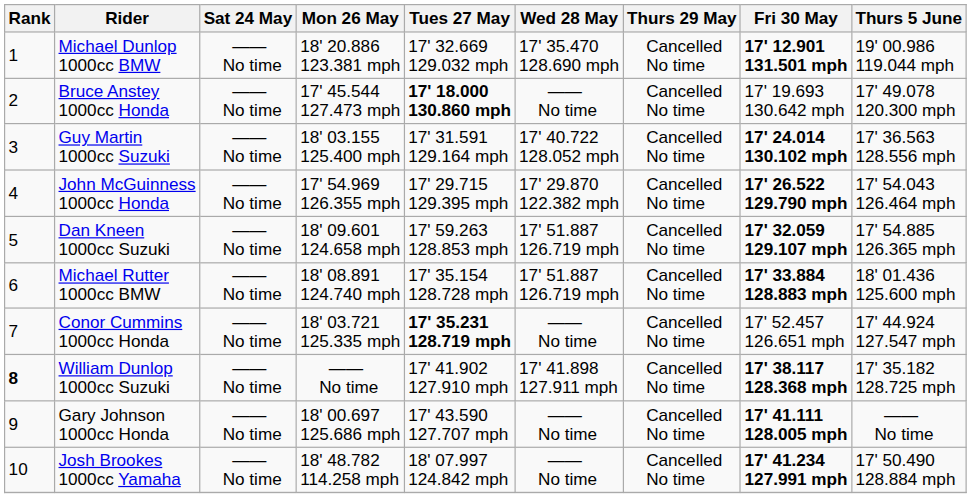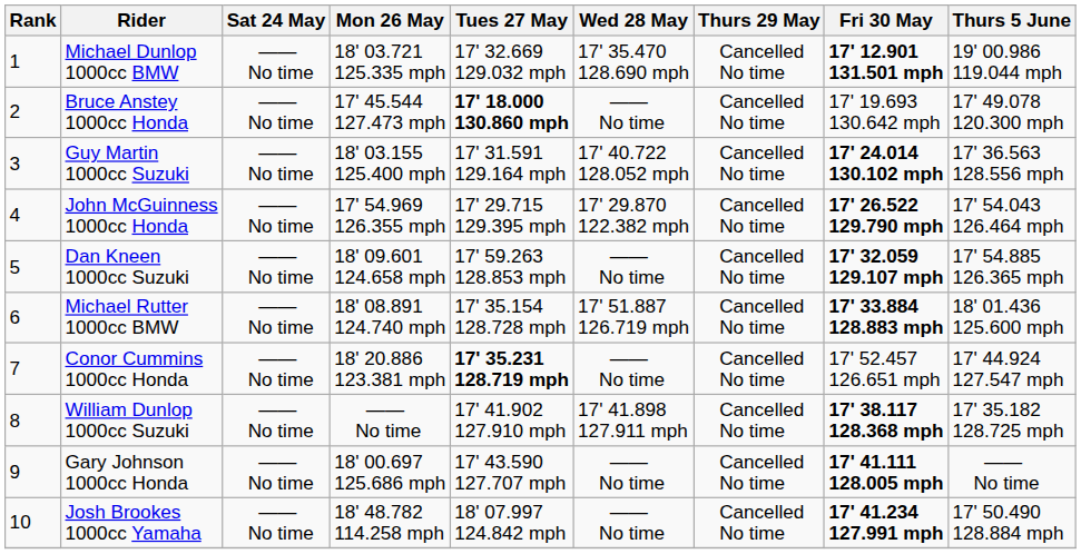 <table class="wikitable" style="font-size: 90%;">
 <tr style="background:#efefef;">
 <th>Rank</th>
 <th>Rider</th>
 <th>Sat 24 May</th>
 <th>Mon 26 May</th>
 <th>Tues 27 May</th>
 <th>Wed 28 May</th>
 <th>Thurs 29 May</th>
 <th>Fri 30 May</th>
 <th>Thurs 5 June</th>
 </tr>
 <tr>
 <td>1</td>
 <td> <a href='#'>Michael Dunlop</a> <br>1000cc <a href='#'>BMW</a></td>
 <td>      ——<br>    No time</td>
-<td>18' 20.886 <br> 123.381 mph</td>
+<td>18' 03.721 <br> 125.335 mph</td>
 <td>17' 32.669 <br> 129.032 mph</td>
 <td>17' 35.470 <br> 128.690 mph</td>
 <td>    Cancelled <br>     No time</td>
 <td><strong>17' 12.901 <br> 131.501 mph</strong></td>
 <td>19' 00.986 <br> 119.044 mph</td>
 </tr>
 <tr>
 <td>2</td>
 <td> <a href='#'>Bruce Anstey</a><br> 1000cc <a href='#'>Honda</a></td>
 <td>      ——<br>    No time</td>
 <td>17' 45.544 <br> 127.473 mph</td>
 <td><strong>17' 18.000 <br> 130.860 mph</strong></td>
 <td>      ——<br>    No time</td>
 <td>    Cancelled <br>     No time</td>
 <td>17' 19.693 <br> 130.642 mph</td>
 <td>17' 49.078 <br> 120.300 mph</td>
 </tr>
 <tr>
 <td>3</td>
 <td> <a href='#'>Guy Martin</a><br> 1000cc <a href='#'>Suzuki</a></td>
 <td>      ——<br>    No time</td>
 <td>18' 03.155 <br> 125.400 mph</td>
 <td>17' 31.591 <br> 129.164 mph</td>
 <td>17' 40.722 <br> 128.052 mph</td>
 <td>    Cancelled <br>     No time</td>
 <td><strong>17' 24.014 <br> 130.102 mph</strong></td>
 <td>17' 36.563 <br> 128.556 mph</td>
 </tr>
 <tr>
 <td>4</td>
 <td> <a href='#'>John McGuinness</a><br> 1000cc <a href='#'>Honda</a></td>
 <td>      ——<br>    No time</td>
 <td>17' 54.969 <br> 126.355 mph</td>
 <td>17' 29.715 <br> 129.395 mph</td>
 <td>17' 29.870 <br> 122.382 mph</td>
 <td>    Cancelled <br>     No time</td>
 <td><strong>17' 26.522 <br> 129.790 mph</strong></td>
 <td>17' 54.043 <br> 126.464 mph</td>
 </tr>
 <tr>
 <td>5</td>
 <td> <a href='#'>Dan Kneen</a><br> 1000cc Suzuki</td>
 <td>      ——<br>    No time</td>
 <td>18' 09.601 <br> 124.658 mph</td>
 <td>17' 59.263 <br> 128.853 mph</td>
-<td>17' 51.887 <br> 126.719 mph</td>
+<td>      ——<br>    No time</td>
 <td>    Cancelled <br>     No time</td>
 <td><strong>17' 32.059 <br> 129.107 mph</strong></td>
 <td>17' 54.885 <br> 126.365 mph</td>
 </tr>
 <tr>
 <td>6</td>
 <td> <a href='#'>Michael Rutter</a><br> 1000cc BMW</td>
 <td>      ——<br>    No time</td>
 <td>18' 08.891 <br> 124.740 mph</td>
 <td>17' 35.154 <br> 128.728 mph</td>
 <td>17' 51.887 <br> 126.719 mph</td>
 <td>    Cancelled <br>     No time</td>
 <td><strong>17' 33.884 <br> 128.883 mph</strong></td>
 <td>18' 01.436 <br> 125.600 mph</td>
 </tr>
 <tr>
 <td>7</td>
 <td> <a href='#'>Conor Cummins</a><br> 1000cc Honda</td>
 <td>      ——<br>    No time</td>
-<td>18' 03.721 <br> 125.335 mph</td>
+<td>18' 20.886 <br> 123.381 mph</td>
 <td><strong>17' 35.231 <br> 128.719 mph</strong></td>
 <td>      ——<br>    No time</td>
 <td>    Cancelled <br>     No time</td>
 <td>17' 52.457 <br> 126.651 mph</td>
 <td>17' 44.924 <br> 127.547 mph</td>
 </tr>
 <tr>
-<td><strong>8</strong></td>
+<td>8</td>
 <td> <a href='#'>William Dunlop</a><br> 1000cc Suzuki</td>
 <td>      ——<br>    No time</td>
 <td>      ——<br>    No time</td>
 <td>17' 41.902 <br> 127.910 mph</td>
 <td>17' 41.898 <br> 127.911 mph</td>
 <td>    Cancelled <br>     No time</td>
 <td><strong>17' 38.117 <br> 128.368 mph</strong></td>
 <td>17' 35.182 <br> 128.725 mph</td>
 </tr>
 <tr>
 <td>9</td>
 <td> Gary Johnson<br> 1000cc Honda</td>
 <td>      ——<br>    No time</td>
 <td>18' 00.697 <br> 125.686 mph</td>
 <td>17' 43.590 <br> 127.707 mph</td>
 <td>      ——<br>    No time</td>
 <td>    Cancelled <br>     No time</td>
 <td><strong>17' 41.111 <br> 128.005 mph</strong></td>
 <td>      ——<br>    No time</td>
 </tr>
 <tr>
 <td>10</td>
 <td> <a href='#'>Josh Brookes</a><br> 1000cc <a href='#'>Yamaha</a></td>
 <td>      ——<br>    No time</td>
 <td>18' 48.782 <br> 114.258 mph</td>
 <td>18' 07.997 <br> 124.842 mph</td>
 <td>      ——<br>    No time</td>
 <td>    Cancelled <br>     No time</td>
 <td><strong>17' 41.234 <br> 127.991 mph</strong></td>
 <td>17' 50.490 <br> 128.884 mph</td>
 </tr>
 <tr>
 </tr>
 </table>
